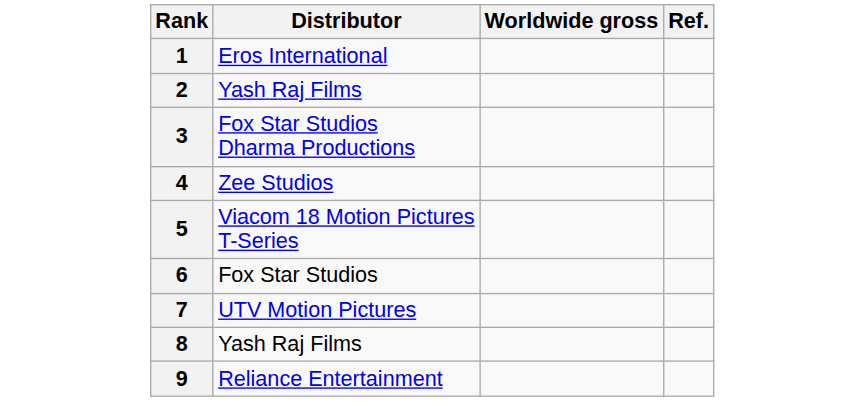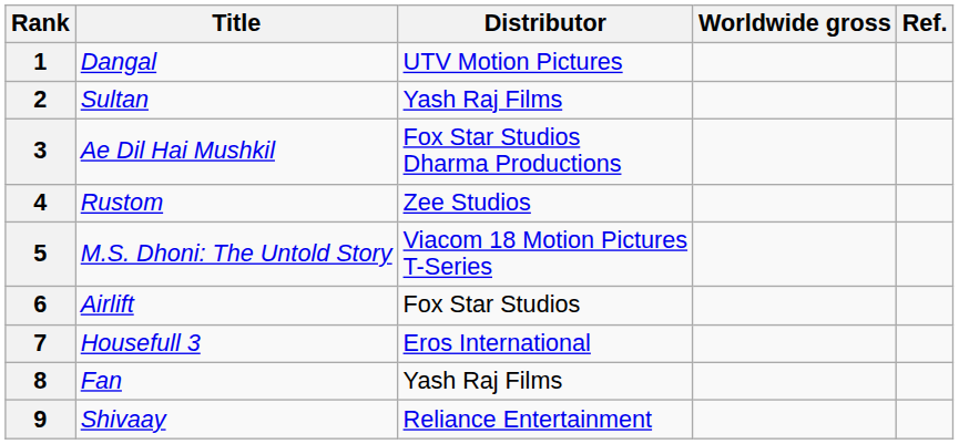 <table class="wikitable" style="margin:auto; margin:auto;">
 <tr>
 <th>Rank</th>
+<th>Title</th>
 <th>Distributor</th>
 <th>Worldwide gross</th>
 <th>Ref.</th>
 </tr>
 <tr>
 <th style="text-align:center;">1</th>
-<td><a href='#'>Eros International</a></td>
+<td><em><a href='#'>Dangal</a></em></td>
+<td><a href='#'>UTV Motion Pictures</a></td>
 <td></td>
 <td></td>
 </tr>
 <tr>
 <th style="text-align:center;">2</th>
+<td><em><a href='#'>Sultan</a></em></td>
 <td><a href='#'>Yash Raj Films</a></td>
 <td></td>
 <td></td>
 </tr>
 <tr>
 <th style="text-align:center;">3</th>
+<td><em><a href='#'>Ae Dil Hai Mushkil</a></em></td>
 <td><a href='#'>Fox Star Studios</a><br><a href='#'>Dharma Productions</a></td>
 <td></td>
 <td></td>
 </tr>
 <tr>
 <th style="text-align:center;">4</th>
+<td><em><a href='#'>Rustom</a></em></td>
 <td><a href='#'>Zee Studios</a></td>
 <td></td>
 <td></td>
 </tr>
 <tr>
 <th style="text-align:center;">5</th>
+<td><em><a href='#'>M.S. Dhoni: The Untold Story</a></em></td>
 <td><a href='#'>Viacom 18 Motion Pictures</a><br><a href='#'>T-Series</a></td>
 <td></td>
 <td></td>
 </tr>
 <tr>
 <th style="text-align:center;">6</th>
+<td><em><a href='#'>Airlift</a></em></td>
 <td>Fox Star Studios</td>
 <td></td>
 <td></td>
 </tr>
 <tr>
 <th style="text-align:center;">7</th>
-<td><a href='#'>UTV Motion Pictures</a></td>
+<td><em><a href='#'>Housefull 3</a></em></td>
+<td><a href='#'>Eros International</a></td>
 <td></td>
 <td></td>
 </tr>
 <tr>
 <th style="text-align:center;">8</th>
+<td><em><a href='#'>Fan</a></em></td>
 <td>Yash Raj Films</td>
 <td></td>
 <td></td>
 </tr>
 <tr>
 <th style="text-align:center;">9</th>
+<td><em><a href='#'>Shivaay</a></em></td>
 <td><a href='#'>Reliance Entertainment</a></td>
 <td></td>
 <td></td>
 </tr>
 </table>
